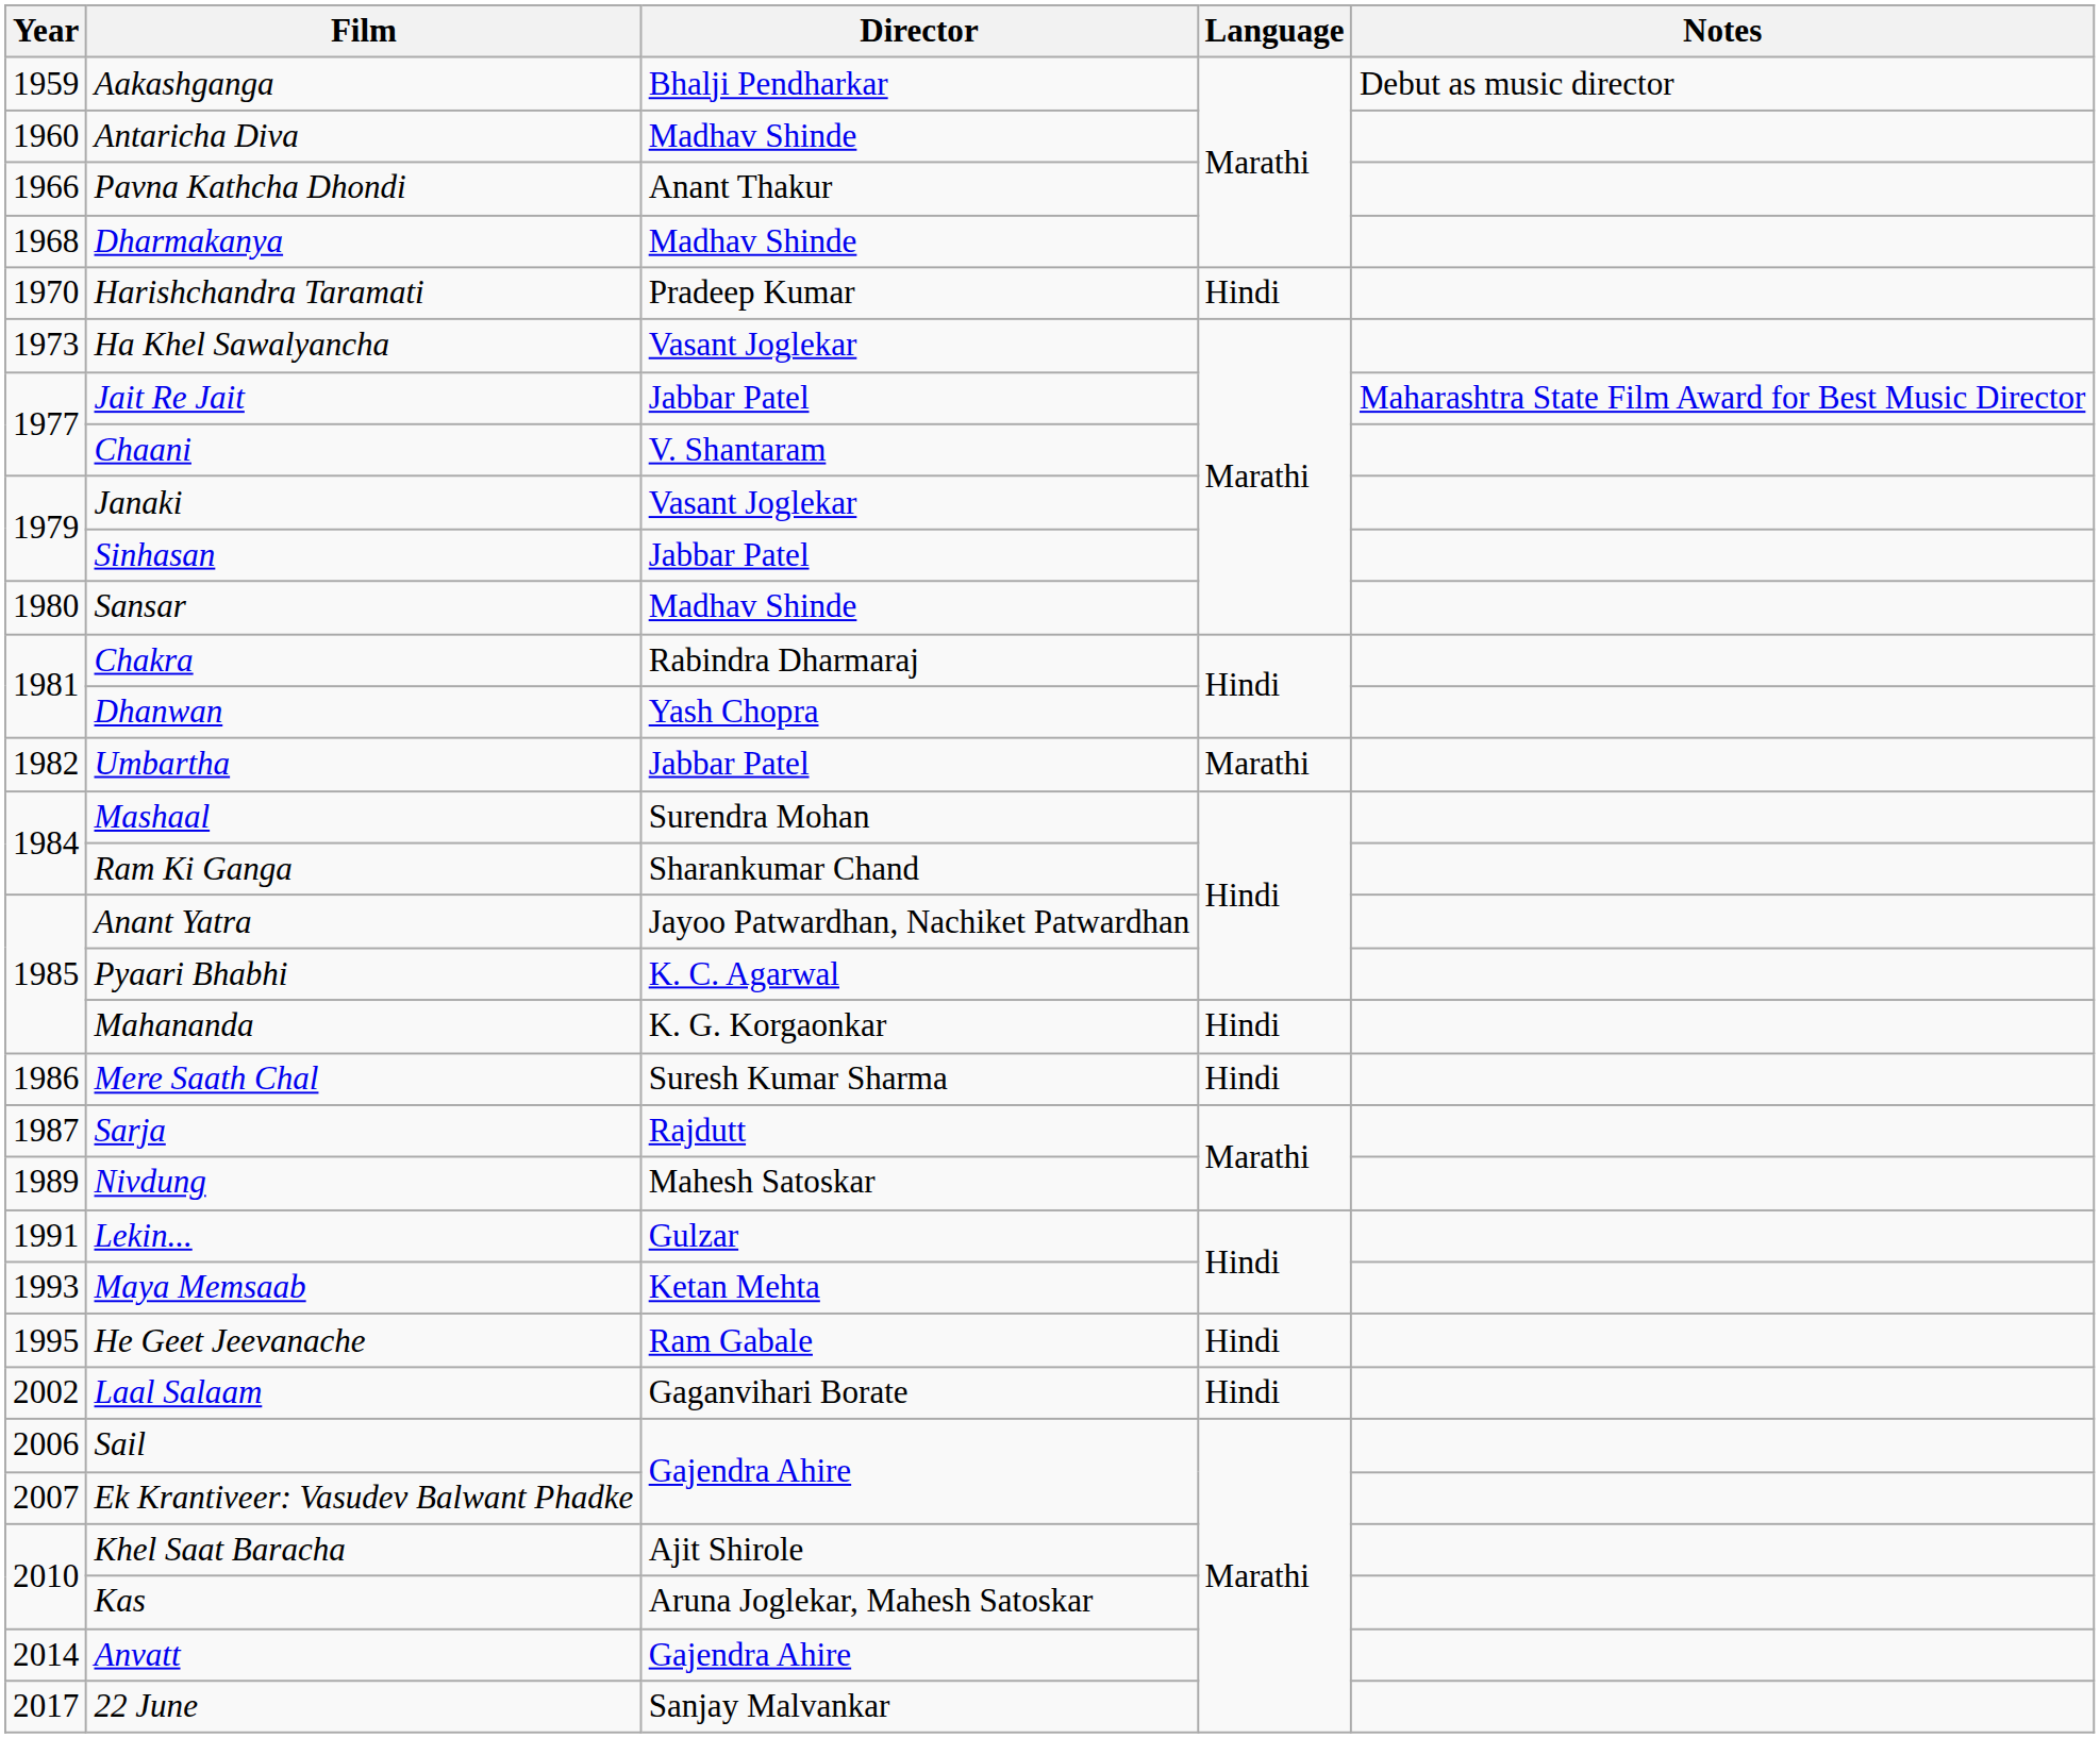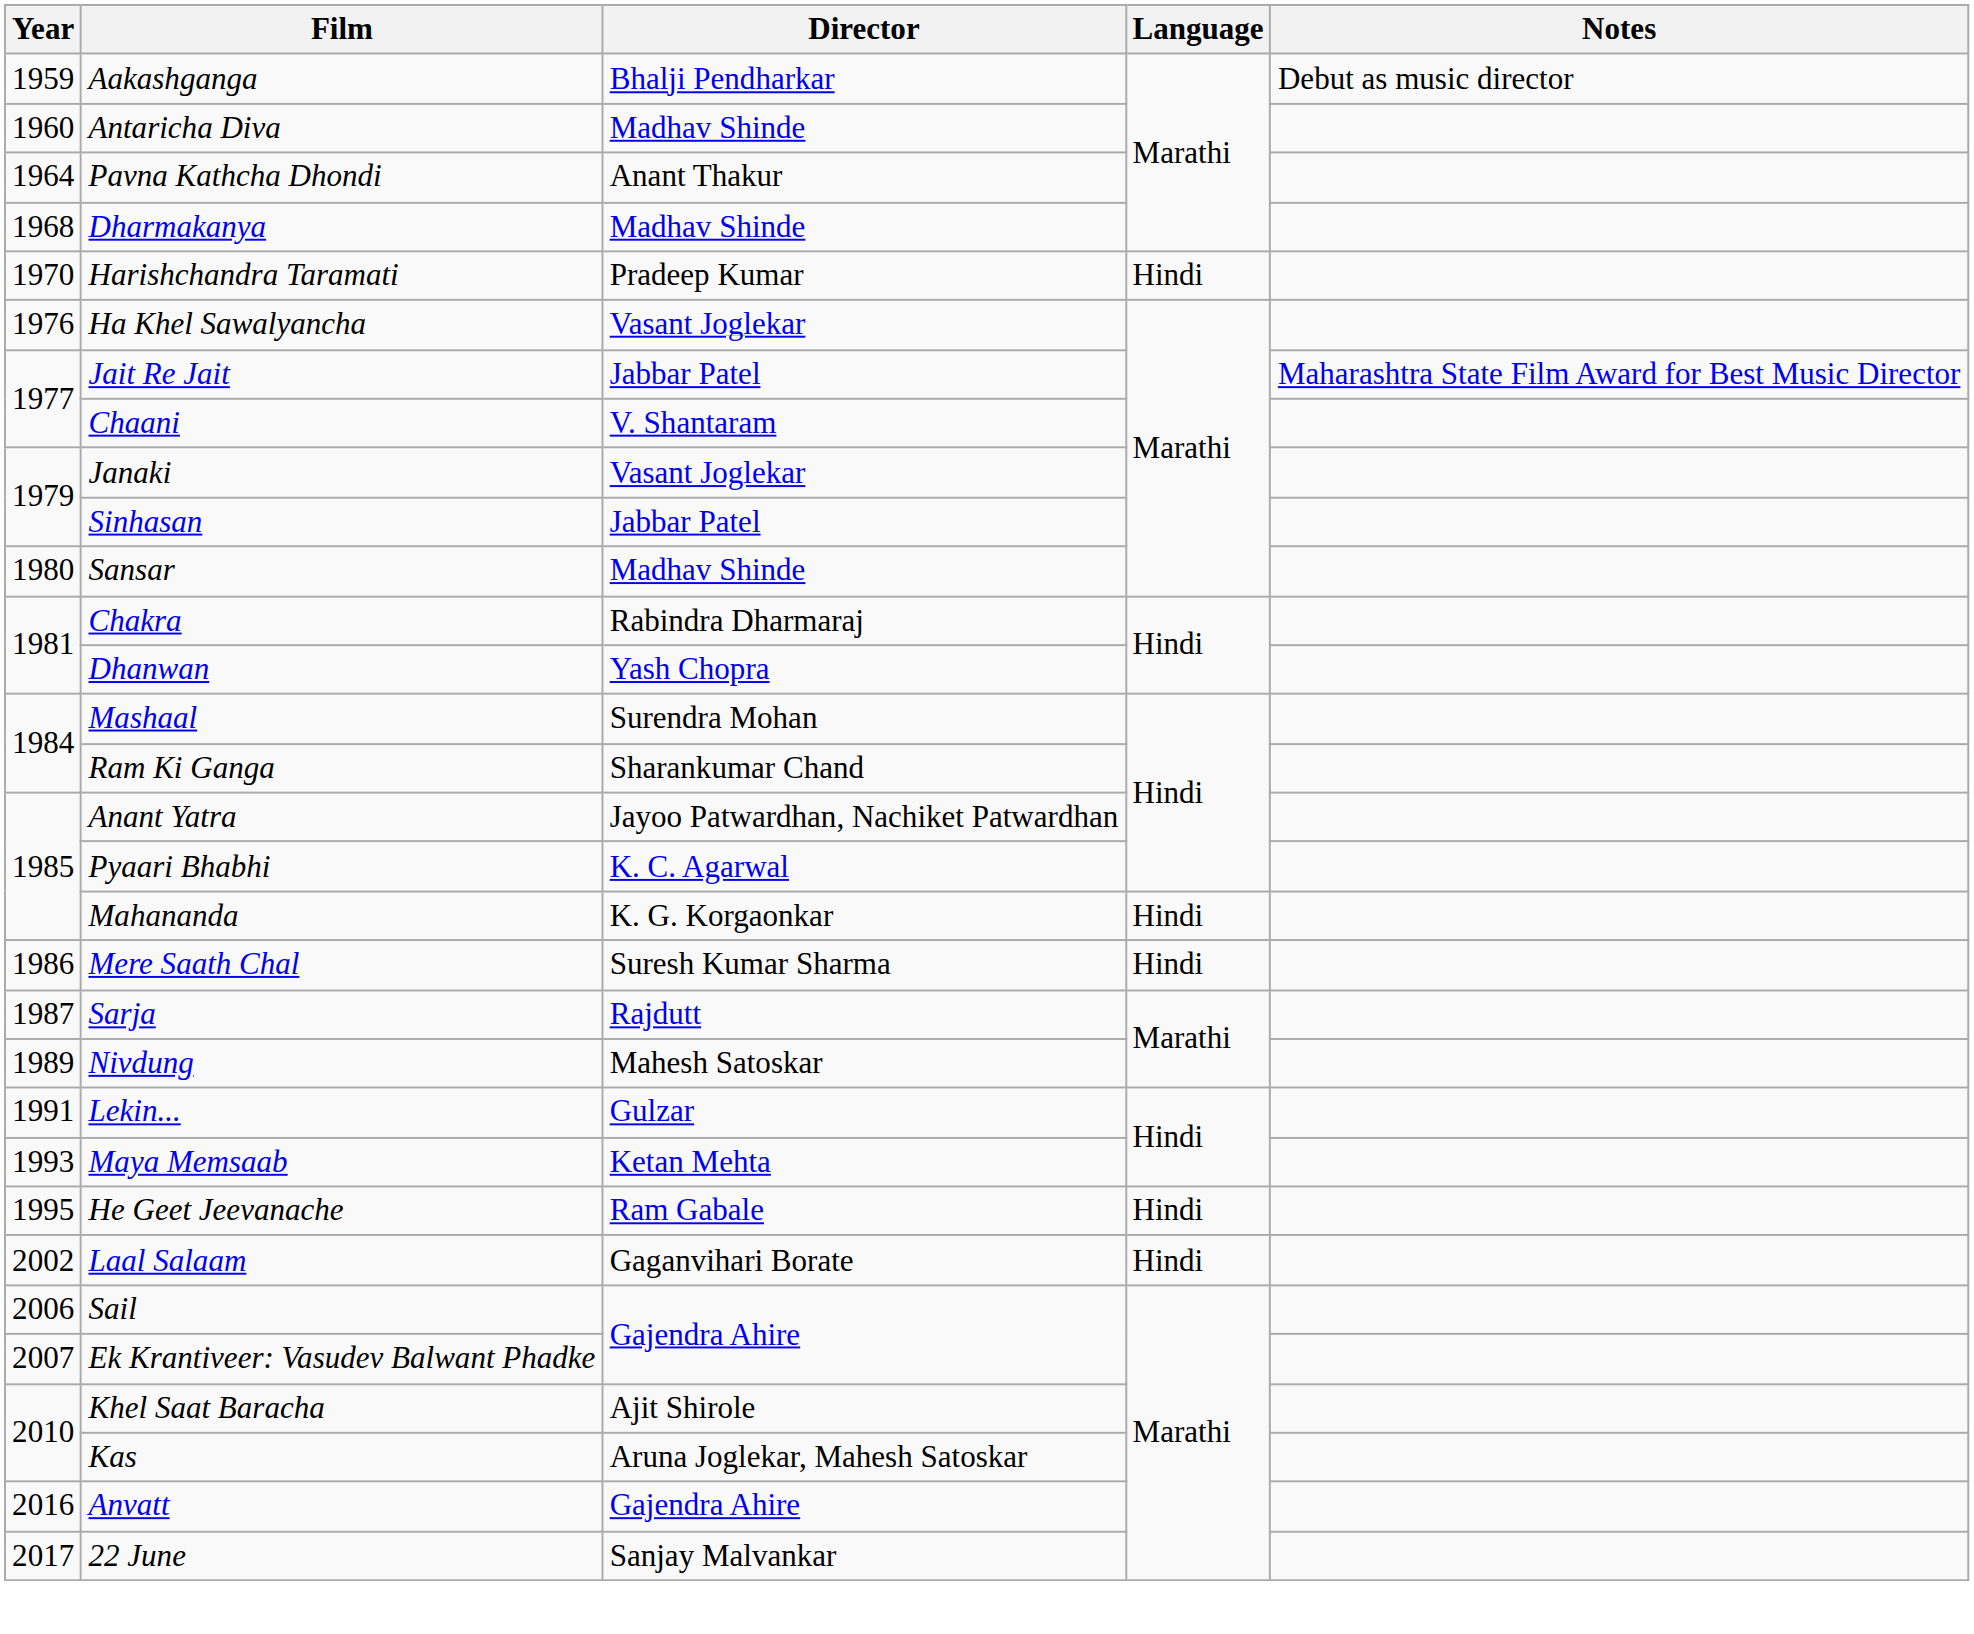 <table class="wikitable">
 <tr>
 <th>Year</th>
 <th>Film</th>
 <th>Director</th>
 <th>Language</th>
 <th>Notes</th>
 </tr>
 <tr>
 <td>1959</td>
 <td><em>Aakashganga</em></td>
 <td><a href='#'>Bhalji Pendharkar</a></td>
 <td rowspan="4">Marathi</td>
 <td>Debut as music director</td>
 </tr>
 <tr>
 <td>1960</td>
 <td><em>Antaricha Diva</em></td>
 <td><a href='#'>Madhav Shinde</a></td>
 <td></td>
 </tr>
 <tr>
-<td>1966</td>
+<td>1964</td>
 <td><em>Pavna Kathcha Dhondi</em></td>
 <td>Anant Thakur</td>
 <td></td>
 </tr>
 <tr>
 <td>1968</td>
 <td><em><a href='#'>Dharmakanya</a></em></td>
 <td><a href='#'>Madhav Shinde</a></td>
 <td></td>
 </tr>
 <tr>
 <td>1970</td>
 <td><em>Harishchandra Taramati</em></td>
 <td>Pradeep Kumar</td>
 <td>Hindi</td>
 <td></td>
 </tr>
 <tr>
-<td>1973</td>
+<td>1976</td>
 <td><em>Ha Khel Sawalyancha</em></td>
 <td><a href='#'>Vasant Joglekar</a></td>
 <td rowspan="6">Marathi</td>
 <td></td>
 </tr>
 <tr>
 <td rowspan="2">1977</td>
 <td><em><a href='#'>Jait Re Jait</a></em></td>
 <td><a href='#'>Jabbar Patel</a></td>
 <td><a href='#'>Maharashtra State Film Award for Best Music Director</a></td>
 </tr>
 <tr>
 <td><em><a href='#'>Chaani</a></em></td>
 <td><a href='#'>V. Shantaram</a></td>
 <td></td>
 </tr>
 <tr>
 <td rowspan="2">1979</td>
 <td><em>Janaki</em></td>
 <td><a href='#'>Vasant Joglekar</a></td>
 <td></td>
 </tr>
 <tr>
 <td><em><a href='#'>Sinhasan</a></em></td>
 <td><a href='#'>Jabbar Patel</a></td>
 <td></td>
 </tr>
 <tr>
 <td>1980</td>
 <td><em>Sansar</em></td>
 <td><a href='#'>Madhav Shinde</a></td>
 <td></td>
 </tr>
 <tr>
 <td rowspan="2">1981</td>
 <td><em><a href='#'>Chakra</a></em></td>
 <td>Rabindra Dharmaraj</td>
 <td rowspan="2">Hindi</td>
 <td></td>
 </tr>
 <tr>
 <td><em><a href='#'>Dhanwan</a></em></td>
 <td><a href='#'>Yash Chopra</a></td>
-<td></td>
-</tr>
-<tr>
-<td>1982</td>
-<td><em><a href='#'>Umbartha</a></em></td>
-<td><a href='#'>Jabbar Patel</a></td>
-<td>Marathi</td>
 <td></td>
 </tr>
 <tr>
 <td rowspan="2">1984</td>
 <td><em><a href='#'>Mashaal</a></em></td>
 <td>Surendra Mohan</td>
 <td rowspan="4">Hindi</td>
 <td></td>
 </tr>
 <tr>
 <td><em>Ram Ki Ganga</em></td>
 <td>Sharankumar Chand</td>
 <td></td>
 </tr>
 <tr>
 <td rowspan="3">1985</td>
 <td><em>Anant Yatra</em></td>
 <td>Jayoo Patwardhan, Nachiket Patwardhan</td>
 <td></td>
 </tr>
 <tr>
 <td><em>Pyaari Bhabhi</em></td>
 <td><a href='#'>K. C. Agarwal</a></td>
 <td></td>
 </tr>
 <tr>
 <td><em>Mahananda</em></td>
 <td>K. G. Korgaonkar</td>
 <td>Hindi</td>
 <td></td>
 </tr>
 <tr>
 <td>1986</td>
 <td><em><a href='#'>Mere Saath Chal</a></em></td>
 <td>Suresh Kumar Sharma</td>
 <td>Hindi</td>
 <td></td>
 </tr>
 <tr>
 <td>1987</td>
 <td><em><a href='#'>Sarja</a></em></td>
 <td><a href='#'>Rajdutt</a></td>
 <td rowspan="2">Marathi</td>
 <td></td>
 </tr>
 <tr>
 <td>1989</td>
 <td><em><a href='#'>Nivdung</a></em></td>
 <td>Mahesh Satoskar</td>
 <td></td>
 </tr>
 <tr>
 <td>1991</td>
 <td><em><a href='#'>Lekin...</a></em></td>
 <td><a href='#'>Gulzar</a></td>
 <td rowspan="2">Hindi</td>
 <td></td>
 </tr>
 <tr>
 <td>1993</td>
 <td><em><a href='#'>Maya Memsaab</a></em></td>
 <td><a href='#'>Ketan Mehta</a></td>
 <td></td>
 </tr>
 <tr>
 <td>1995</td>
 <td><em>He Geet Jeevanache</em></td>
 <td><a href='#'>Ram Gabale</a></td>
 <td>Hindi</td>
 <td></td>
 </tr>
 <tr>
 <td>2002</td>
 <td><em><a href='#'>Laal Salaam</a></em></td>
 <td>Gaganvihari Borate</td>
 <td>Hindi</td>
 <td></td>
 </tr>
 <tr>
 <td>2006</td>
 <td><em>Sail</em></td>
 <td rowspan="2"><a href='#'>Gajendra Ahire</a></td>
 <td rowspan="6">Marathi</td>
 <td></td>
 </tr>
 <tr>
 <td>2007</td>
 <td><em>Ek Krantiveer: Vasudev Balwant Phadke</em></td>
 <td></td>
 </tr>
 <tr>
 <td rowspan="2">2010</td>
 <td><em>Khel Saat Baracha</em></td>
 <td>Ajit Shirole</td>
 <td></td>
 </tr>
 <tr>
 <td><em>Kas</em></td>
 <td>Aruna Joglekar, Mahesh Satoskar</td>
 <td></td>
 </tr>
 <tr>
-<td>2014</td>
+<td>2016</td>
 <td><em><a href='#'>Anvatt</a></em></td>
 <td><a href='#'>Gajendra Ahire</a></td>
 <td></td>
 </tr>
 <tr>
 <td>2017</td>
 <td><em>22 June</em></td>
 <td>Sanjay Malvankar</td>
 <td></td>
 </tr>
 </table>
